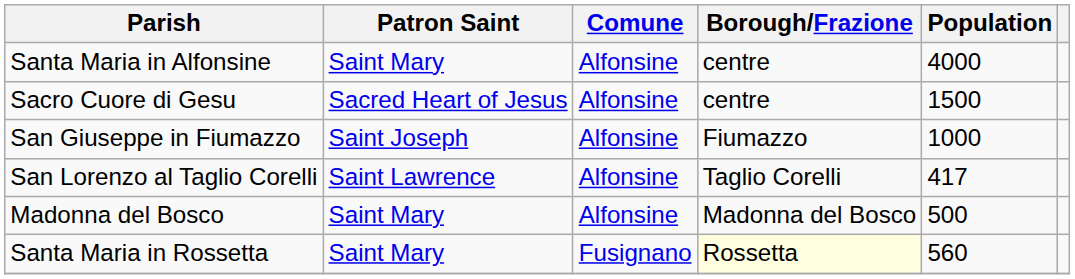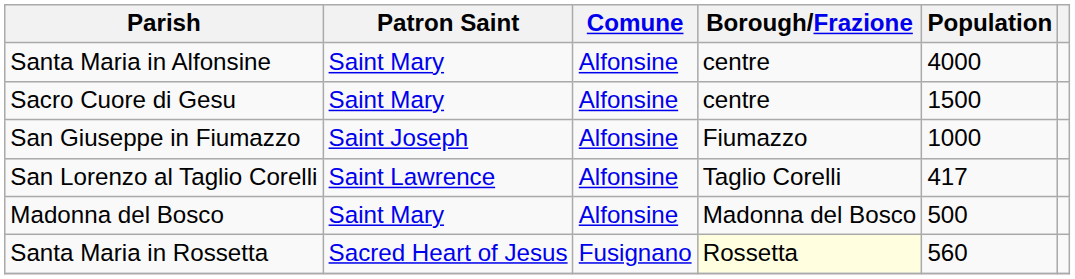 <table class="wikitable">
 <tr>
 <th>Parish</th>
 <th>Patron Saint</th>
 <th><a href='#'>Comune</a></th>
 <th>Borough/<a href='#'>Frazione</a></th>
 <th>Population</th>
 <th></th>
 </tr>
 <tr>
 <td>Santa Maria in Alfonsine</td>
 <td><a href='#'>Saint Mary</a></td>
 <td><a href='#'>Alfonsine</a></td>
 <td>centre</td>
 <td>4000</td>
 <td></td>
 </tr>
 <tr>
 <td>Sacro Cuore di Gesu</td>
-<td><a href='#'>Sacred Heart of Jesus</a></td>
+<td><a href='#'>Saint Mary</a></td>
 <td><a href='#'>Alfonsine</a></td>
 <td>centre</td>
 <td>1500</td>
 <td></td>
 </tr>
 <tr>
 <td>San Giuseppe in Fiumazzo</td>
 <td><a href='#'>Saint Joseph</a></td>
 <td><a href='#'>Alfonsine</a></td>
 <td>Fiumazzo</td>
 <td>1000</td>
 <td></td>
 </tr>
 <tr>
 <td>San Lorenzo al Taglio Corelli</td>
 <td><a href='#'>Saint Lawrence</a></td>
 <td><a href='#'>Alfonsine</a></td>
 <td>Taglio Corelli</td>
 <td>417</td>
 <td></td>
 </tr>
 <tr>
 <td>Madonna del Bosco</td>
 <td><a href='#'>Saint Mary</a></td>
 <td><a href='#'>Alfonsine</a></td>
 <td>Madonna del Bosco</td>
 <td>500</td>
 <td></td>
 </tr>
 <tr>
 <td>Santa Maria in Rossetta</td>
-<td><a href='#'>Saint Mary</a></td>
+<td><a href='#'>Sacred Heart of Jesus</a></td>
 <td><a href='#'>Fusignano</a></td>
 <td style="background: lightyellow;">Rossetta</td>
 <td>560</td>
 <td></td>
 </tr>
 <tr>
 </tr>
 </table>
